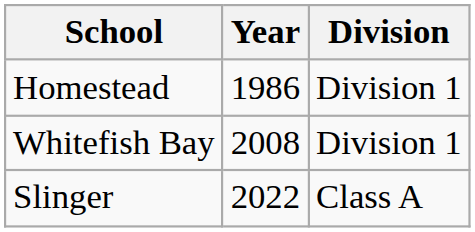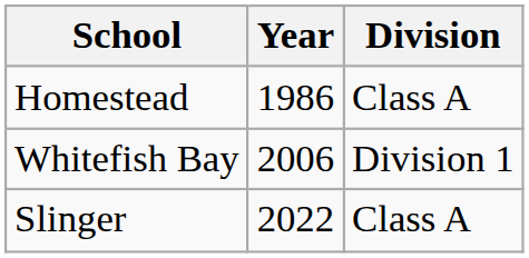 <table class="wikitable">
 <tr>
 <th>School</th>
 <th>Year</th>
 <th>Division</th>
 </tr>
 <tr>
 <td>Homestead</td>
 <td>1986</td>
-<td>Division 1</td>
+<td>Class A</td>
 </tr>
 <tr>
 <td>Whitefish Bay</td>
-<td>2008</td>
+<td>2006</td>
 <td>Division 1</td>
 </tr>
 <tr>
 <td>Slinger</td>
 <td>2022</td>
 <td>Class A</td>
 </tr>
 </table>
